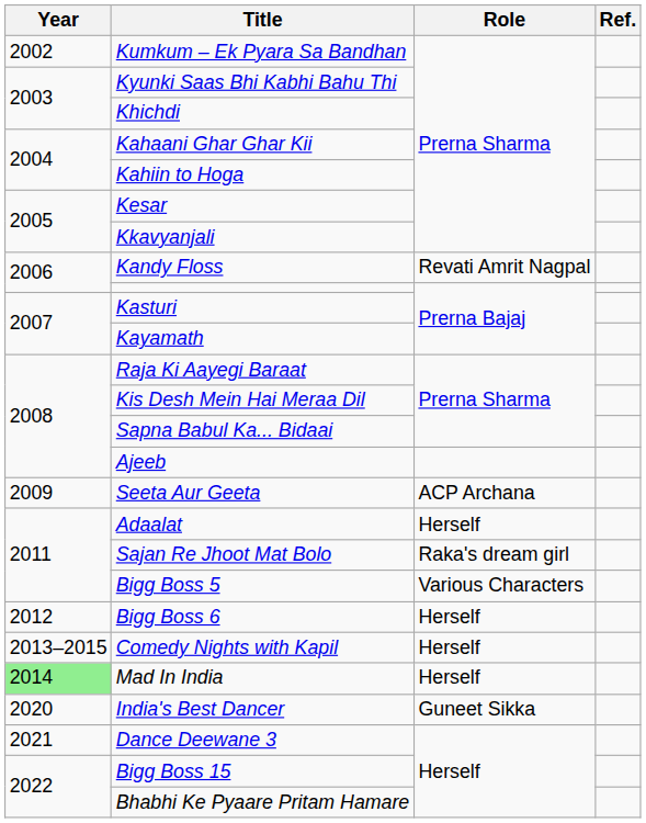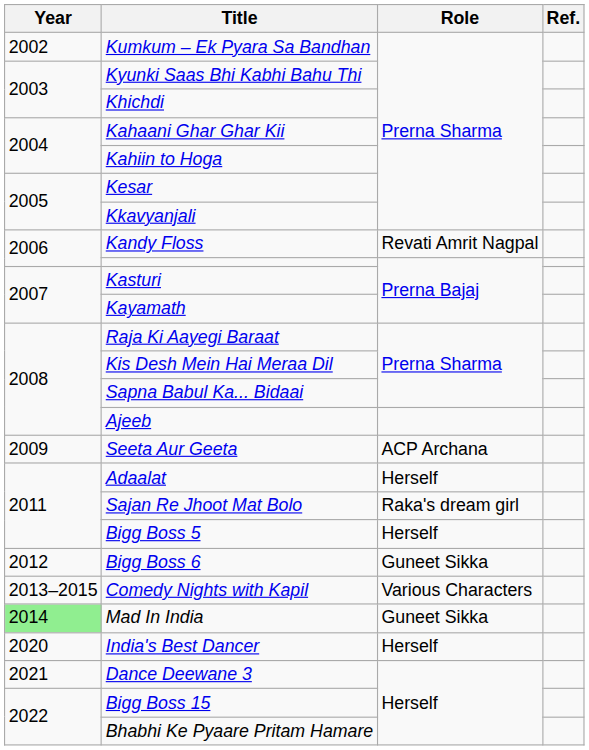 <table class="wikitable sortable plainrowheaders">
 <tr>
 <th scope="col">Year</th>
 <th scope="col">Title</th>
 <th scope="col">Role</th>
 <th class="unsortable" scope="col">Ref.</th>
 </tr>
 <tr>
 <td>2002</td>
 <td><em><a href='#'>Kumkum – Ek Pyara Sa Bandhan</a></em></td>
 <td rowspan="7"><a href='#'>Prerna Sharma</a></td>
 <td></td>
 </tr>
 <tr>
 <td rowspan="2">2003</td>
 <td><em><a href='#'>Kyunki Saas Bhi Kabhi Bahu Thi</a></em></td>
 <td></td>
 </tr>
 <tr>
 <td><em><a href='#'>Khichdi</a></em></td>
 <td></td>
 </tr>
 <tr>
 <td rowspan="2">2004</td>
 <td><em><a href='#'>Kahaani Ghar Ghar Kii</a></em></td>
 <td></td>
 </tr>
 <tr>
 <td><em><a href='#'>Kahiin to Hoga</a></em></td>
 <td></td>
 </tr>
 <tr>
 <td rowspan="2">2005</td>
 <td><em><a href='#'>Kesar</a></em></td>
 <td></td>
 </tr>
 <tr>
 <td><em><a href='#'>Kkavyanjali</a></em></td>
 <td></td>
 </tr>
 <tr>
 <td rowspan="2">2006</td>
 <td><em><a href='#'>Kandy Floss</a></em></td>
 <td>Revati Amrit Nagpal</td>
 <td></td>
 </tr>
 <tr>
 <td><em></em></td>
 <td rowspan="3"><a href='#'>Prerna Bajaj</a></td>
 <td></td>
 </tr>
 <tr>
 <td rowspan="2">2007</td>
 <td><em><a href='#'>Kasturi</a></em></td>
 <td></td>
 </tr>
 <tr>
 <td><em><a href='#'>Kayamath</a></em></td>
 <td></td>
 </tr>
 <tr>
 <td rowspan="4">2008</td>
 <td><em><a href='#'>Raja Ki Aayegi Baraat</a></em></td>
 <td rowspan="3"><a href='#'>Prerna Sharma</a></td>
 <td></td>
 </tr>
 <tr>
 <td><em><a href='#'>Kis Desh Mein Hai Meraa Dil</a></em></td>
 <td></td>
 </tr>
 <tr>
 <td><em><a href='#'>Sapna Babul Ka... Bidaai</a></em></td>
 <td></td>
 </tr>
 <tr>
 <td><em><a href='#'>Ajeeb</a></em></td>
 <td></td>
 <td></td>
 </tr>
 <tr>
 <td>2009</td>
 <td><em><a href='#'>Seeta Aur Geeta</a></em></td>
 <td>ACP Archana</td>
 <td></td>
 </tr>
 <tr>
 <td rowspan="3">2011</td>
 <td><em><a href='#'>Adaalat</a></em></td>
 <td>Herself</td>
 <td></td>
 </tr>
 <tr>
 <td><em><a href='#'>Sajan Re Jhoot Mat Bolo</a></em></td>
 <td>Raka's dream girl</td>
 <td></td>
 </tr>
 <tr>
 <td><em><a href='#'>Bigg Boss 5</a></em></td>
-<td>Various Characters</td>
+<td>Herself</td>
 <td></td>
 </tr>
 <tr>
 <td>2012</td>
 <td><em><a href='#'>Bigg Boss 6</a></em></td>
-<td>Herself</td>
+<td>Guneet Sikka</td>
 <td></td>
 </tr>
 <tr>
 <td>2013–2015</td>
 <td><em><a href='#'>Comedy Nights with Kapil</a></em></td>
-<td>Herself</td>
+<td>Various Characters</td>
 <td></td>
 </tr>
 <tr>
 <td style="background: lightgreen;">2014</td>
 <td><em>Mad In India</em></td>
-<td>Herself</td>
+<td>Guneet Sikka</td>
 <td></td>
 </tr>
 <tr>
 <td>2020</td>
 <td><em><a href='#'>India's Best Dancer</a></em></td>
-<td>Guneet Sikka</td>
+<td>Herself</td>
 <td></td>
 </tr>
 <tr>
 <td>2021</td>
 <td><em><a href='#'>Dance Deewane 3</a></em></td>
 <td rowspan="3">Herself</td>
 <td></td>
 </tr>
 <tr>
 <td rowspan=2>2022</td>
 <td><em><a href='#'>Bigg Boss 15</a></em></td>
 <td></td>
 </tr>
 <tr>
 <td><em>Bhabhi Ke Pyaare Pritam Hamare</em></td>
 <td></td>
 </tr>
 </table>
